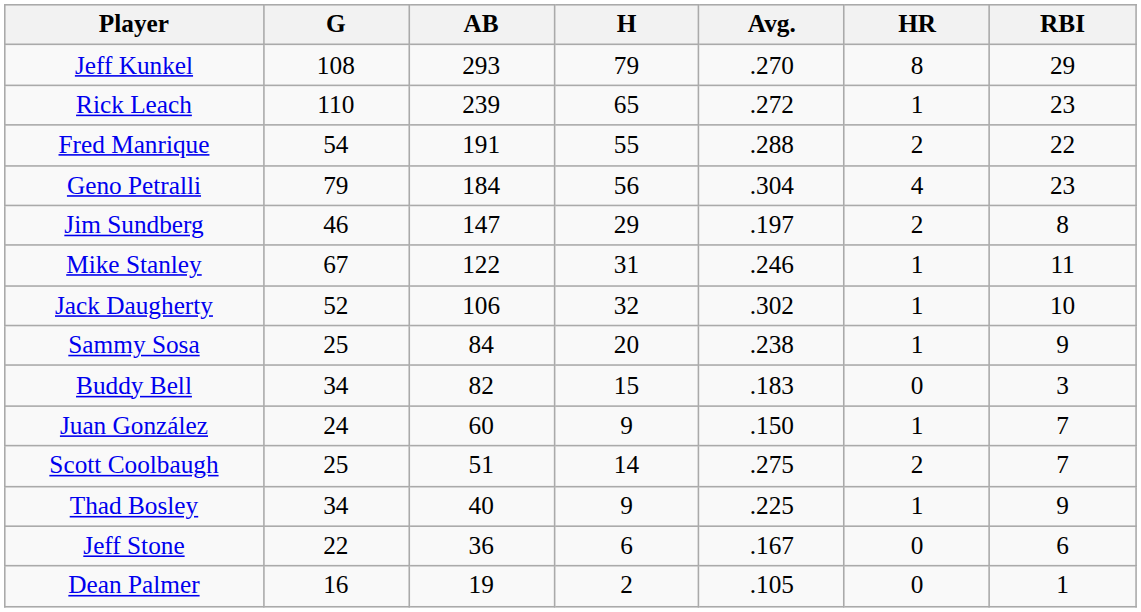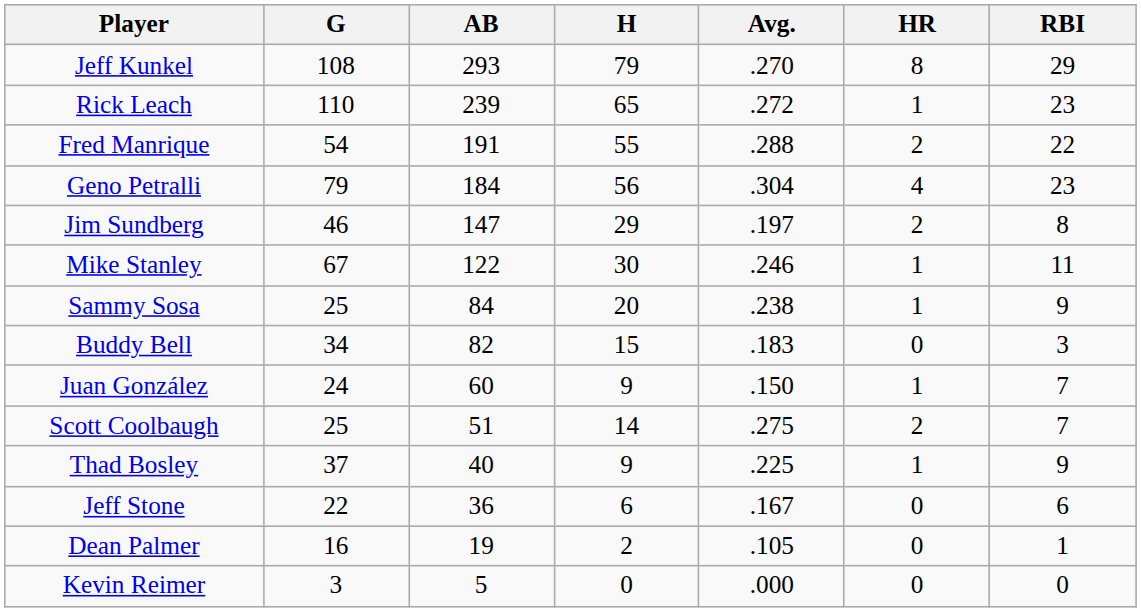 <table class="wikitable sortable">
 <tr>
 <th bgcolor="#DDDDFF" width="16%">Player</th>
 <th bgcolor="#DDDDFF" width="9%">G</th>
 <th bgcolor="#DDDDFF" width="9%">AB</th>
 <th bgcolor="#DDDDFF" width="9%">H</th>
 <th bgcolor="#DDDDFF" width="9%">Avg.</th>
 <th bgcolor="#DDDDFF" width="9%">HR</th>
 <th bgcolor="#DDDDFF" width="9%">RBI</th>
 </tr>
 <tr align="center">
 <td><a href='#'>Jeff Kunkel</a></td>
 <td>108</td>
 <td>293</td>
 <td>79</td>
 <td>.270</td>
 <td>8</td>
 <td>29</td>
 </tr>
 <tr align=center>
 <td><a href='#'>Rick Leach</a></td>
 <td>110</td>
 <td>239</td>
 <td>65</td>
 <td>.272</td>
 <td>1</td>
 <td>23</td>
 </tr>
 <tr align=center>
 <td><a href='#'>Fred Manrique</a></td>
 <td>54</td>
 <td>191</td>
 <td>55</td>
 <td>.288</td>
 <td>2</td>
 <td>22</td>
 </tr>
 <tr align=center>
 <td><a href='#'>Geno Petralli</a></td>
 <td>79</td>
 <td>184</td>
 <td>56</td>
 <td>.304</td>
 <td>4</td>
 <td>23</td>
 </tr>
 <tr align=center>
 <td><a href='#'>Jim Sundberg</a></td>
 <td>46</td>
 <td>147</td>
 <td>29</td>
 <td>.197</td>
 <td>2</td>
 <td>8</td>
 </tr>
 <tr align=center>
 <td><a href='#'>Mike Stanley</a></td>
 <td>67</td>
 <td>122</td>
-<td>31</td>
+<td>30</td>
 <td>.246</td>
 <td>1</td>
 <td>11</td>
-</tr>
-<tr align=center>
-<td><a href='#'>Jack Daugherty</a></td>
-<td>52</td>
-<td>106</td>
-<td>32</td>
-<td>.302</td>
-<td>1</td>
-<td>10</td>
 </tr>
 <tr align="center">
 <td><a href='#'>Sammy Sosa</a></td>
 <td>25</td>
 <td>84</td>
 <td>20</td>
 <td>.238</td>
 <td>1</td>
 <td>9</td>
 </tr>
 <tr align=center>
 <td><a href='#'>Buddy Bell</a></td>
 <td>34</td>
 <td>82</td>
 <td>15</td>
 <td>.183</td>
 <td>0</td>
 <td>3</td>
 </tr>
 <tr align=center>
 <td><a href='#'>Juan González</a></td>
 <td>24</td>
 <td>60</td>
 <td>9</td>
 <td>.150</td>
 <td>1</td>
 <td>7</td>
 </tr>
 <tr align="center">
 <td><a href='#'>Scott Coolbaugh</a></td>
 <td>25</td>
 <td>51</td>
 <td>14</td>
 <td>.275</td>
 <td>2</td>
 <td>7</td>
 </tr>
 <tr align=center>
 <td><a href='#'>Thad Bosley</a></td>
-<td>34</td>
+<td>37</td>
 <td>40</td>
 <td>9</td>
 <td>.225</td>
 <td>1</td>
 <td>9</td>
 </tr>
 <tr align=center>
 <td><a href='#'>Jeff Stone</a></td>
 <td>22</td>
 <td>36</td>
 <td>6</td>
 <td>.167</td>
 <td>0</td>
 <td>6</td>
 </tr>
 <tr align=center>
 <td><a href='#'>Dean Palmer</a></td>
 <td>16</td>
 <td>19</td>
 <td>2</td>
 <td>.105</td>
 <td>0</td>
 <td>1</td>
 </tr>
+<tr align=center>
+<td><a href='#'>Kevin Reimer</a></td>
+<td>3</td>
+<td>5</td>
+<td>0</td>
+<td>.000</td>
+<td>0</td>
+<td>0</td>
+</tr>
 </table>
